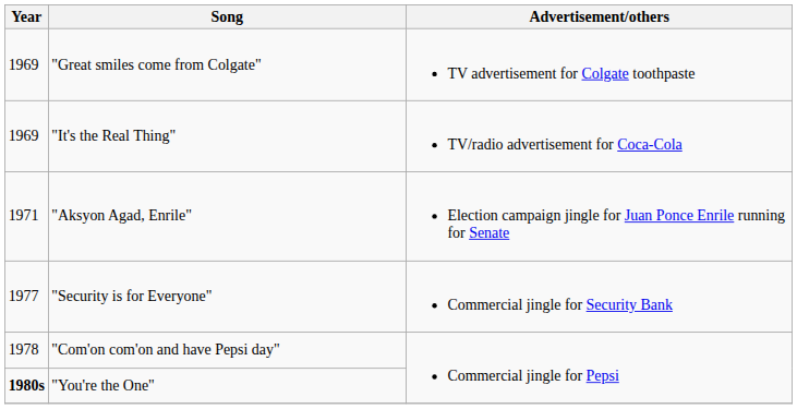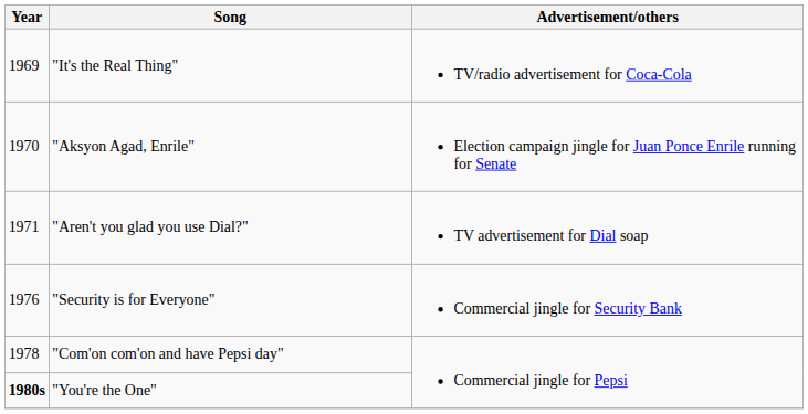 <table class="wikitable">
 <tr>
 <th>Year</th>
 <th width=370>Song</th>
 <th width=400>Advertisement/others</th>
 </tr>
 <tr>
 <td>1969</td>
-<td>"Great smiles come from Colgate"</td>
-<td><br><ul><li>TV advertisement for <a href='#'>Colgate</a> toothpaste</li></ul></td>
-</tr>
-<tr>
-<td>1969</td>
 <td>"It's the Real Thing"</td>
 <td><br><ul><li>TV/radio advertisement for <a href='#'>Coca-Cola</a></li></ul></td>
 </tr>
 <tr>
-<td>1971</td>
+<td>1970</td>
 <td>"Aksyon Agad, Enrile"</td>
 <td><br><ul><li>Election campaign jingle for <a href='#'>Juan Ponce Enrile</a> running for <a href='#'>Senate</a></li></ul></td>
 </tr>
 <tr>
-<td>1977</td>
+<td>1971</td>
+<td>"Aren't you glad you use Dial?"</td>
+<td><br><ul><li>TV advertisement for <a href='#'>Dial</a> soap</li></ul></td>
+</tr>
+<tr>
+<td>1976</td>
 <td>"Security is for Everyone"</td>
 <td><br><ul><li>Commercial jingle for <a href='#'>Security Bank</a></li></ul></td>
 </tr>
 <tr>
 <td>1978</td>
 <td>"Com'on com'on and have Pepsi day"</td>
 <td rowspan=2><br><ul><li>Commercial jingle for <a href='#'>Pepsi</a></li></ul></td>
 </tr>
 <tr>
 <td><strong>1980s</strong></td>
 <td>"You're the One"</td>
 </tr>
 <tr>
 </tr>
 </table>
